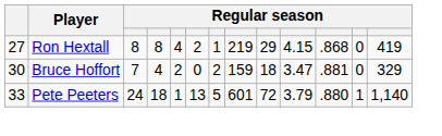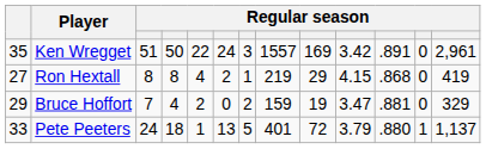 <table class="wikitable plainrowheaders" style="text-align:center;">
 <tr>
 <th scope="col" rowspan="2"></th>
 <th scope="col" rowspan="2">Player</th>
 <th scope=colgroup colspan=11>Regular season</th>
 </tr>
 <tr>
 <th scope="col"></th>
 <th scope="col"></th>
 <th scope="col"></th>
 <th scope="col"></th>
 <th scope="col"></th>
 <th scope="col"></th>
 <th scope="col"></th>
 <th scope="col"></th>
 <th scope="col"></th>
 <th scope="col"></th>
 <th scope="col"></th>
 </tr>
 <tr>
+<td scope="row">35</td>
+<td align="left"><a href='#'>Ken Wregget</a></td>
+<td>51</td>
+<td>50</td>
+<td>22</td>
+<td>24</td>
+<td>3</td>
+<td>1557</td>
+<td>169</td>
+<td>3.42</td>
+<td>.891</td>
+<td>0</td>
+<td>2,961</td>
+</tr>
+<tr>
 <td scope="row">27</td>
 <td align="left"><a href='#'>Ron Hextall</a></td>
 <td>8</td>
 <td>8</td>
 <td>4</td>
 <td>2</td>
 <td>1</td>
 <td>219</td>
 <td>29</td>
 <td>4.15</td>
 <td>.868</td>
 <td>0</td>
 <td>419</td>
 </tr>
 <tr>
-<td scope="row">30</td>
+<td scope="row">29</td>
 <td align="left"><a href='#'>Bruce Hoffort</a></td>
 <td>7</td>
 <td>4</td>
 <td>2</td>
 <td>0</td>
 <td>2</td>
 <td>159</td>
-<td>18</td>
+<td>19</td>
 <td>3.47</td>
 <td>.881</td>
 <td>0</td>
 <td>329</td>
 </tr>
 <tr>
 <td scope="row">33</td>
 <td align="left"><a href='#'>Pete Peeters</a></td>
 <td>24</td>
 <td>18</td>
 <td>1</td>
 <td>13</td>
 <td>5</td>
-<td>601</td>
+<td>401</td>
 <td>72</td>
 <td>3.79</td>
 <td>.880</td>
 <td>1</td>
-<td>1,140</td>
+<td>1,137</td>
 </tr>
 </table>
